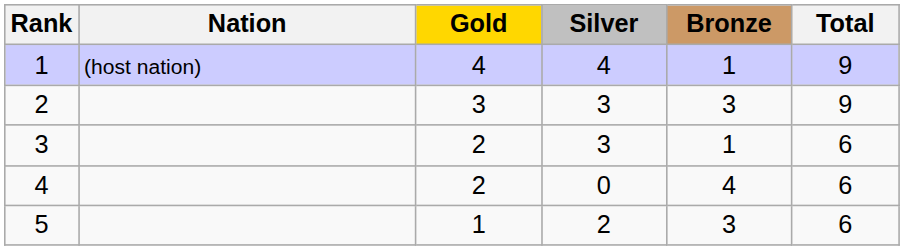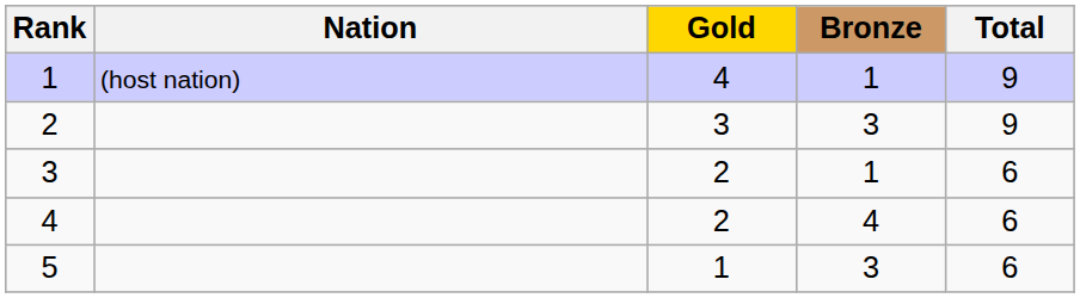 <table class="wikitable sortable plainrowheaders" style="text-align:center;max-width: 15cm; width: 100%">
 <tr>
 <th scope="col" style="width:4%">Rank</th>
 <th scope="col">Nation</th>
 <th scope="col" style="background-color:gold; width:14%;">Gold</th>
-<th scope="col" style="background-color:silver; width:14%;">Silver</th>
 <th scope="col" style="background-color:#cc9966; width:14%;">Bronze</th>
 <th scope="col" style="width:12%;">Total</th>
 </tr>
 <tr style="background:#ccccff">
 <td>1</td>
 <td align=left> <small>(host nation)</small></td>
-<td>4</td>
 <td>4</td>
 <td>1</td>
 <td>9</td>
 </tr>
 <tr>
 <td>2</td>
 <td align=left></td>
 <td>3</td>
 <td>3</td>
-<td>3</td>
 <td>9</td>
 </tr>
 <tr>
 <td>3</td>
 <td align=left></td>
 <td>2</td>
-<td>3</td>
 <td>1</td>
 <td>6</td>
 </tr>
 <tr>
 <td>4</td>
 <td align=left></td>
 <td>2</td>
-<td>0</td>
 <td>4</td>
 <td>6</td>
 </tr>
 <tr>
 <td>5</td>
 <td align=left></td>
 <td>1</td>
-<td>2</td>
 <td>3</td>
 <td>6</td>
 </tr>
 </table>
